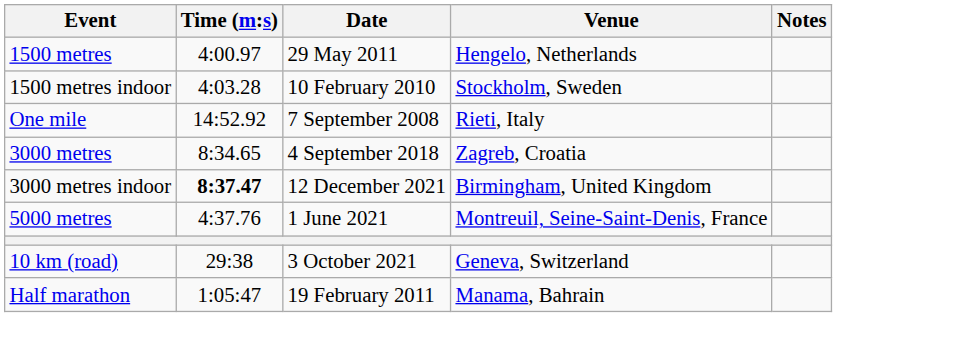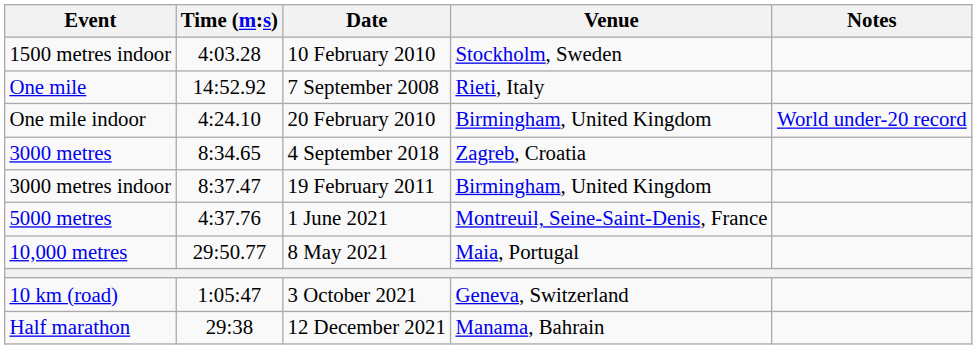 <table class="wikitable">
 <tr>
 <th>Event</th>
 <th>Time (<a href='#'>m</a>:<a href='#'>s</a>)</th>
 <th>Date</th>
 <th>Venue</th>
 <th>Notes</th>
-</tr>
-<tr>
-<td><a href='#'>1500 metres</a></td>
-<td style="text-align:center;">4:00.97</td>
-<td>29 May 2011</td>
-<td><a href='#'>Hengelo</a>, Netherlands</td>
-<td></td>
 </tr>
 <tr>
 <td>1500 metres indoor</td>
 <td style="text-align:center;">4:03.28</td>
 <td>10 February 2010</td>
 <td><a href='#'>Stockholm</a>, Sweden</td>
 <td></td>
 </tr>
 <tr>
 <td><a href='#'>One mile</a></td>
 <td style="text-align:center;">14:52.92</td>
 <td>7 September 2008</td>
 <td><a href='#'>Rieti</a>, Italy</td>
 <td></td>
 </tr>
 <tr>
+<td>One mile indoor</td>
+<td style="text-align:center;">4:24.10</td>
+<td>20 February 2010</td>
+<td><a href='#'>Birmingham</a>, United Kingdom</td>
+<td><a href='#'>World under-20 record</a></td>
+</tr>
+<tr>
 <td><a href='#'>3000 metres</a></td>
 <td style="text-align:center;">8:34.65</td>
 <td>4 September 2018</td>
 <td><a href='#'>Zagreb</a>, Croatia</td>
 <td></td>
 </tr>
 <tr>
 <td>3000 metres indoor</td>
-<td style="text-align:center;"><strong>8:37.47</strong></td>
-<td>12 December 2021</td>
+<td style="text-align:center;">8:37.47</td>
+<td>19 February 2011</td>
 <td><a href='#'>Birmingham</a>, United Kingdom</td>
 <td></td>
 </tr>
 <tr>
 <td><a href='#'>5000 metres</a></td>
 <td style="text-align:center;">4:37.76</td>
 <td>1 June 2021</td>
 <td><a href='#'>Montreuil, Seine-Saint-Denis</a>, France</td>
 <td></td>
 </tr>
 <tr>
+<td><a href='#'>10,000 metres</a></td>
+<td style="text-align:center;">29:50.77</td>
+<td>8 May 2021</td>
+<td><a href='#'>Maia</a>, Portugal</td>
+<td></td>
+</tr>
+<tr>
 <th colspan=5></th>
 </tr>
 <tr>
 <td><a href='#'>10 km (road)</a></td>
-<td style="text-align:center;">29:38</td>
+<td style="text-align:center;">1:05:47</td>
 <td>3 October 2021</td>
 <td><a href='#'>Geneva</a>, Switzerland</td>
 <td></td>
 </tr>
 <tr>
 <td><a href='#'>Half marathon</a></td>
-<td style="text-align:center;">1:05:47</td>
-<td>19 February 2011</td>
+<td style="text-align:center;">29:38</td>
+<td>12 December 2021</td>
 <td><a href='#'>Manama</a>, Bahrain</td>
 <td></td>
 </tr>
 </table>
